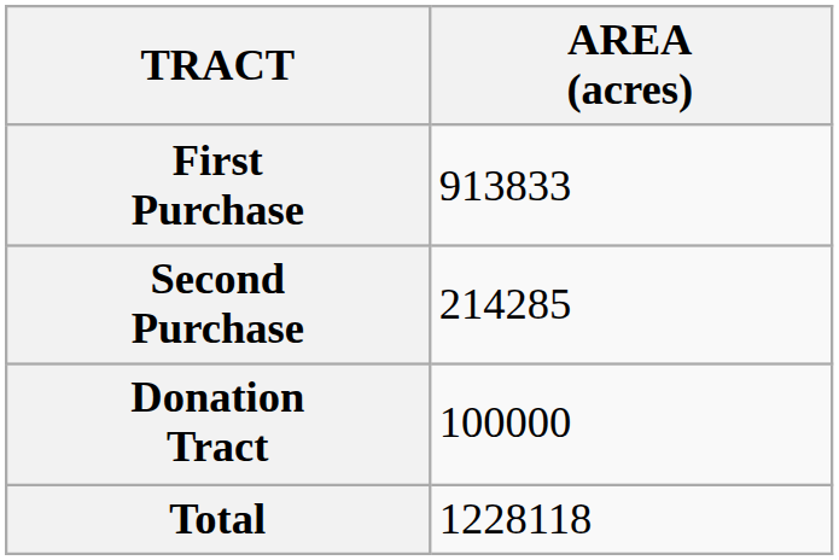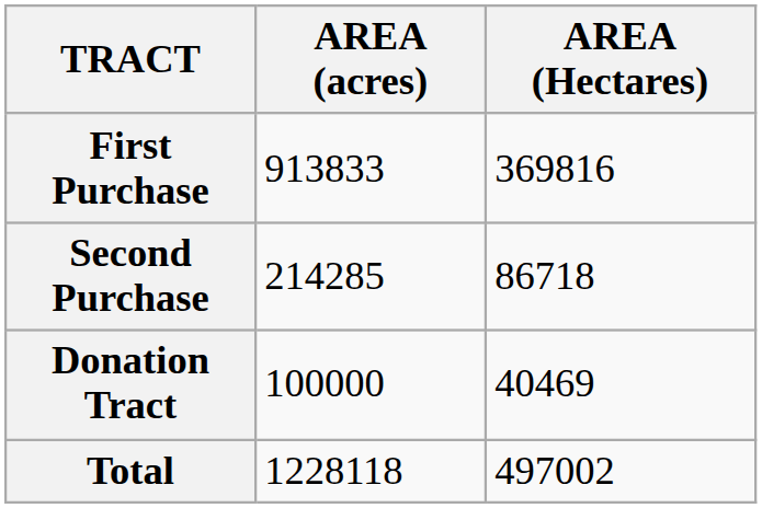 <table class="wikitable" style="width:34%">
 <tr>
 <th width = 10%><strong>TRACT</strong></th>
 <th width = 10%><strong>AREA<br>(acres)</strong></th>
+<th width = 10%><strong>AREA<br>(Hectares)</strong></th>
 </tr>
 <tr>
 <th>First<br>Purchase</th>
 <td>913833</td>
+<td>369816</td>
 </tr>
 <tr>
 <th>Second<br>Purchase</th>
 <td>214285</td>
+<td>86718</td>
 </tr>
 <tr>
 <th>Donation<br>Tract</th>
 <td>100000</td>
+<td>40469</td>
 </tr>
 <tr>
 <th>Total</th>
 <td>1228118</td>
+<td>497002</td>
 </tr>
 </table>
